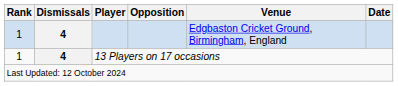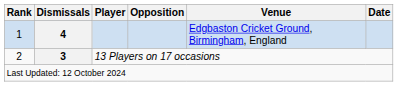 <table class="wikitable sortable">
 <tr>
 <th scope=col>Rank</th>
 <th scope=col>Dismissals</th>
 <th scope=col>Player</th>
 <th scope=col>Opposition</th>
 <th scope=col>Venue</th>
 <th scope=col>Date</th>
 </tr>
 <tr bgcolor=#cee0f2>
 <td align=center>1</td>
 <th scope=row style=text-align:center;>4</th>
 <td></td>
 <td></td>
 <td><a href='#'>Edgbaston Cricket Ground</a>, <a href='#'>Birmingham</a>, England</td>
 <td></td>
 </tr>
 <tr>
-<td align=center>1</td>
-<th scope=row style=text-align:center;>4</th>
+<td align=center>2</td>
+<th scope=row style=text-align:center;>3</th>
 <td colspan=4><em>13 Players on 17 occasions</em></td>
 </tr>
 <tr class=sortbottom>
 <td colspan=6><small>Last Updated: 12 October 2024</small></td>
 </tr>
 </table>
